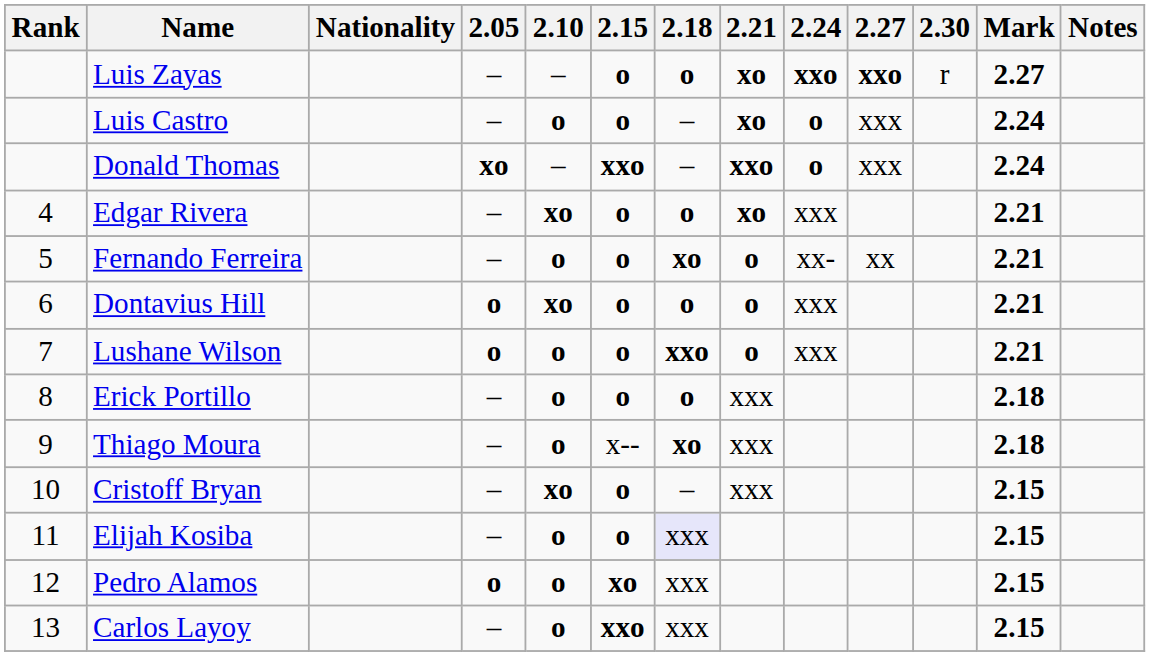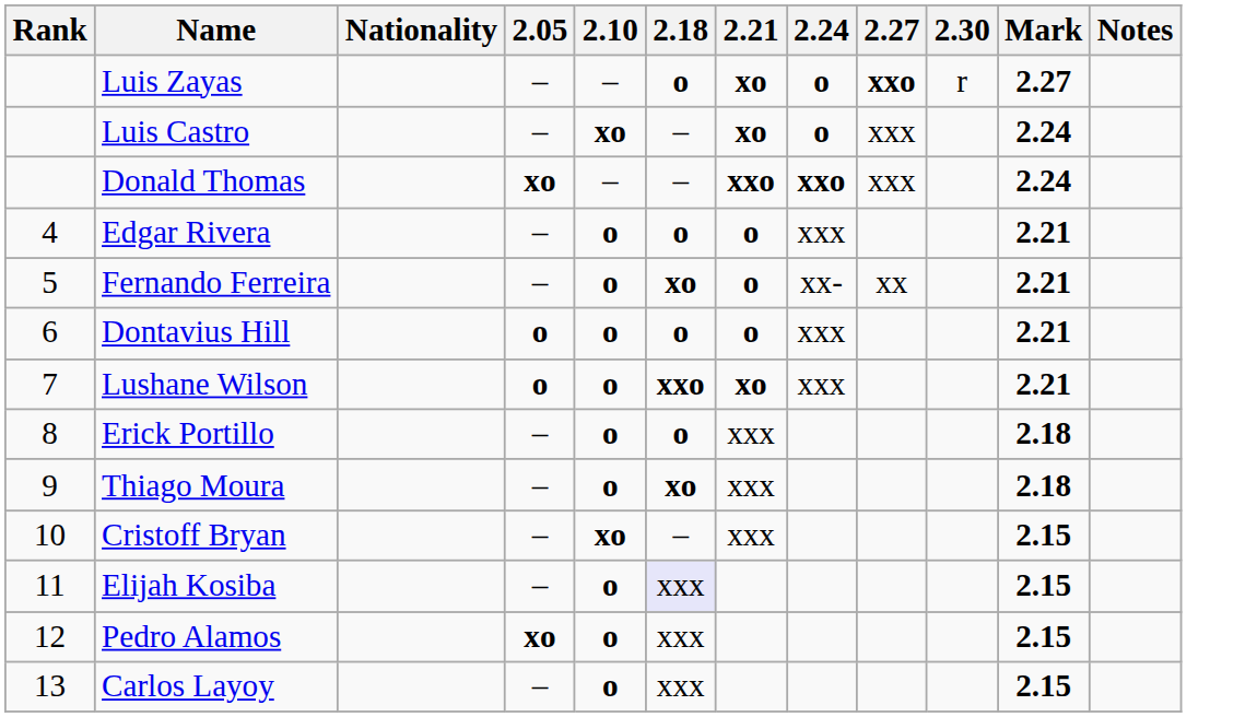 <table class="wikitable sortable" style="text-align:center">
 <tr>
 <th>Rank</th>
 <th>Name</th>
 <th>Nationality</th>
 <th>2.05</th>
 <th>2.10</th>
-<th>2.15</th>
 <th>2.18</th>
 <th>2.21</th>
 <th>2.24</th>
 <th>2.27</th>
 <th>2.30</th>
 <th>Mark</th>
 <th>Notes</th>
 </tr>
 <tr>
 <td></td>
 <td align=left><a href='#'>Luis Zayas</a></td>
 <td align=left></td>
 <td>–</td>
 <td>–</td>
 <td><strong>o</strong></td>
+<td><strong>xo</strong></td>
 <td><strong>o</strong></td>
-<td><strong>xo</strong></td>
-<td><strong>xxo</strong></td>
 <td><strong>xxo</strong></td>
 <td>r</td>
 <td><strong>2.27</strong></td>
 <td></td>
 </tr>
 <tr>
 <td></td>
 <td align=left><a href='#'>Luis Castro</a></td>
 <td align=left></td>
 <td>–</td>
-<td><strong>o</strong></td>
-<td><strong>o</strong></td>
+<td><strong>xo</strong></td>
 <td>–</td>
 <td><strong>xo</strong></td>
 <td><strong>o</strong></td>
 <td>xxx</td>
 <td></td>
 <td><strong>2.24</strong></td>
 <td></td>
 </tr>
 <tr>
 <td></td>
 <td align=left><a href='#'>Donald Thomas</a></td>
 <td align=left></td>
 <td><strong>xo</strong></td>
 <td>–</td>
-<td><strong>xxo</strong></td>
 <td>–</td>
 <td><strong>xxo</strong></td>
-<td><strong>o</strong></td>
+<td><strong>xxo</strong></td>
 <td>xxx</td>
 <td></td>
 <td><strong>2.24</strong></td>
 <td></td>
 </tr>
 <tr>
 <td>4</td>
 <td align=left><a href='#'>Edgar Rivera</a></td>
 <td align=left></td>
 <td>–</td>
-<td><strong>xo</strong></td>
 <td><strong>o</strong></td>
 <td><strong>o</strong></td>
-<td><strong>xo</strong></td>
+<td><strong>o</strong></td>
 <td>xxx</td>
 <td></td>
 <td></td>
 <td><strong>2.21</strong></td>
 <td></td>
 </tr>
 <tr>
 <td>5</td>
 <td align=left><a href='#'>Fernando Ferreira</a></td>
 <td align=left></td>
 <td>–</td>
-<td><strong>o</strong></td>
 <td><strong>o</strong></td>
 <td><strong>xo</strong></td>
 <td><strong>o</strong></td>
 <td>xx-</td>
 <td>xx</td>
 <td></td>
 <td><strong>2.21</strong></td>
 <td></td>
 </tr>
 <tr>
 <td>6</td>
 <td align=left><a href='#'>Dontavius Hill</a></td>
 <td align=left></td>
 <td><strong>o</strong></td>
-<td><strong>xo</strong></td>
 <td><strong>o</strong></td>
 <td><strong>o</strong></td>
 <td><strong>o</strong></td>
 <td>xxx</td>
 <td></td>
 <td></td>
 <td><strong>2.21</strong></td>
 <td></td>
 </tr>
 <tr>
 <td>7</td>
 <td align=left><a href='#'>Lushane Wilson</a></td>
 <td align=left></td>
 <td><strong>o</strong></td>
 <td><strong>o</strong></td>
-<td><strong>o</strong></td>
 <td><strong>xxo</strong></td>
-<td><strong>o</strong></td>
+<td><strong>xo</strong></td>
 <td>xxx</td>
 <td></td>
 <td></td>
 <td><strong>2.21</strong></td>
 <td></td>
 </tr>
 <tr>
 <td>8</td>
 <td align=left><a href='#'>Erick Portillo</a></td>
 <td align=left></td>
 <td>–</td>
-<td><strong>o</strong></td>
 <td><strong>o</strong></td>
 <td><strong>o</strong></td>
 <td>xxx</td>
 <td></td>
 <td></td>
 <td></td>
 <td><strong>2.18</strong></td>
 <td></td>
 </tr>
 <tr>
 <td>9</td>
 <td align=left><a href='#'>Thiago Moura</a></td>
 <td align=left></td>
 <td>–</td>
 <td><strong>o</strong></td>
-<td>x--</td>
 <td><strong>xo</strong></td>
 <td>xxx</td>
 <td></td>
 <td></td>
 <td></td>
 <td><strong>2.18</strong></td>
 <td></td>
 </tr>
 <tr>
 <td>10</td>
 <td align=left><a href='#'>Cristoff Bryan</a></td>
 <td align=left></td>
 <td>–</td>
 <td><strong>xo</strong></td>
-<td><strong>o</strong></td>
 <td>–</td>
 <td>xxx</td>
 <td></td>
 <td></td>
 <td></td>
 <td><strong>2.15</strong></td>
 <td></td>
 </tr>
 <tr>
 <td>11</td>
 <td align=left><a href='#'>Elijah Kosiba</a></td>
 <td align=left></td>
 <td>–</td>
 <td><strong>o</strong></td>
-<td><strong>o</strong></td>
 <td style="background: lavender;">xxx</td>
 <td></td>
 <td></td>
 <td></td>
 <td></td>
 <td><strong>2.15</strong></td>
 <td></td>
 </tr>
 <tr>
 <td>12</td>
 <td align=left><a href='#'>Pedro Alamos</a></td>
 <td align=left></td>
+<td><strong>xo</strong></td>
 <td><strong>o</strong></td>
-<td><strong>o</strong></td>
-<td><strong>xo</strong></td>
 <td>xxx</td>
 <td></td>
 <td></td>
 <td></td>
 <td></td>
 <td><strong>2.15</strong></td>
 <td></td>
 </tr>
 <tr>
 <td>13</td>
 <td align=left><a href='#'>Carlos Layoy</a></td>
 <td align=left></td>
 <td>–</td>
 <td><strong>o</strong></td>
-<td><strong>xxo</strong></td>
 <td>xxx</td>
 <td></td>
 <td></td>
 <td></td>
 <td></td>
 <td><strong>2.15</strong></td>
 <td></td>
 </tr>
 </table>
